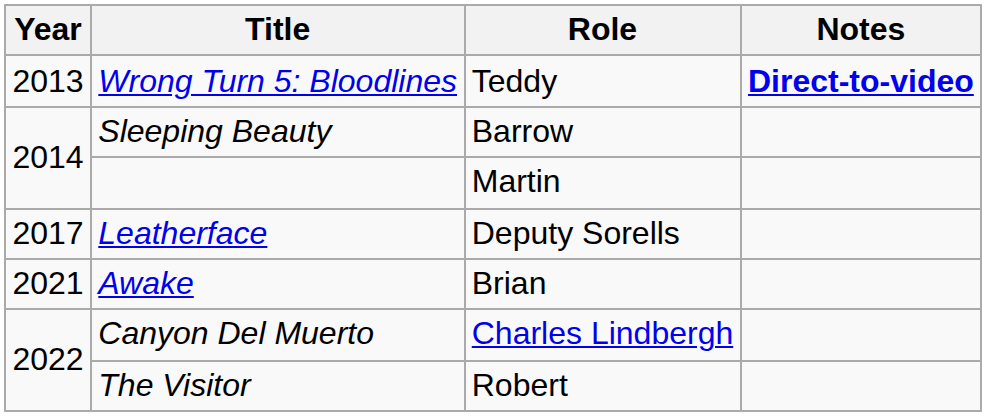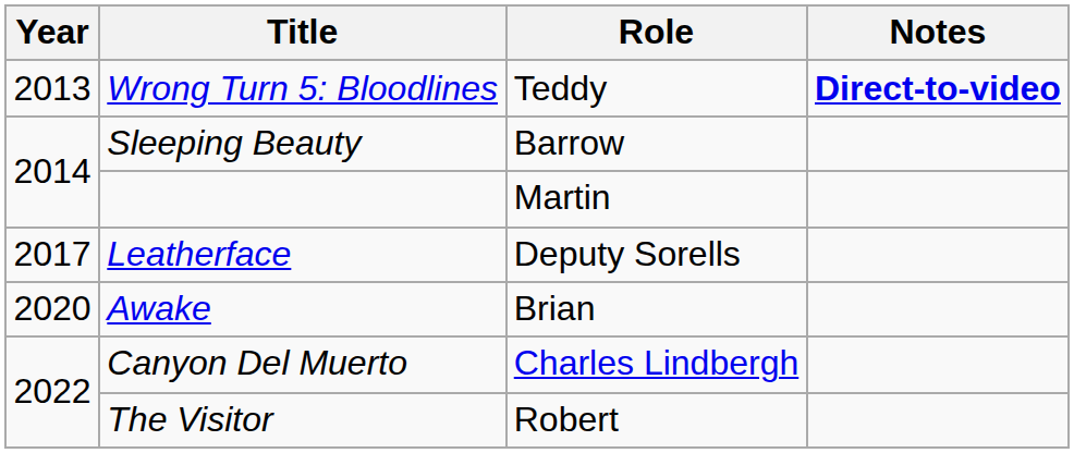 <table class = "wikitable sortable">
 <tr>
 <th>Year</th>
 <th>Title</th>
 <th>Role</th>
 <th class = "unsortable">Notes</th>
 </tr>
 <tr>
 <td>2013</td>
 <td><em><a href='#'>Wrong Turn 5: Bloodlines</a></em></td>
 <td>Teddy</td>
 <td><strong><a href='#'>Direct-to-video</a></strong></td>
 </tr>
 <tr>
 <td rowspan=2>2014</td>
 <td><em>Sleeping Beauty</em></td>
 <td>Barrow</td>
 <td></td>
 </tr>
 <tr>
 <td><em></em></td>
 <td>Martin</td>
 <td></td>
 </tr>
 <tr>
 <td>2017</td>
 <td><em><a href='#'>Leatherface</a></em></td>
 <td>Deputy Sorells</td>
 <td></td>
 </tr>
 <tr>
-<td>2021</td>
+<td>2020</td>
 <td><em><a href='#'>Awake</a></em></td>
 <td>Brian</td>
 <td></td>
 </tr>
 <tr>
 <td rowspan=2>2022</td>
 <td><em>Canyon Del Muerto</em></td>
 <td><a href='#'>Charles Lindbergh</a></td>
 <td></td>
 </tr>
 <tr>
 <td><em>The Visitor</em></td>
 <td>Robert</td>
 <td></td>
 </tr>
 <tr>
 </tr>
 </table>
